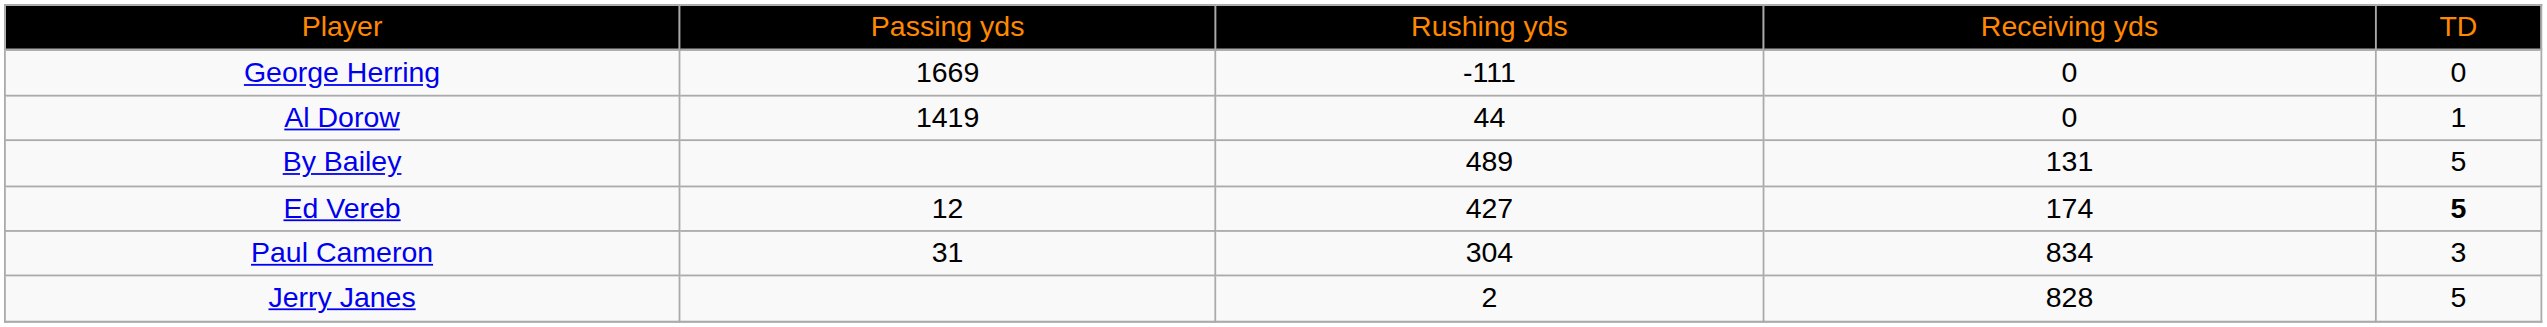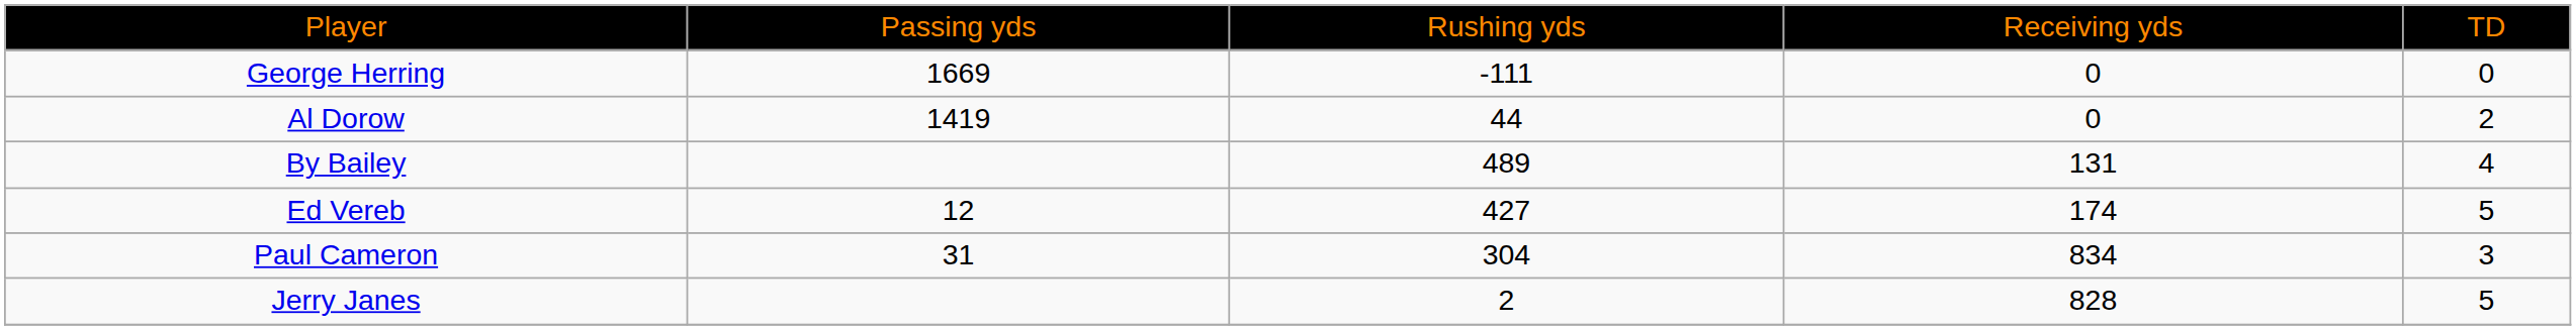 <table class="wikitable" width="90%">
 <tr align="center"  ! style="background:black;color:#FF8800;">
 <td>Player</td>
 <td>Passing yds</td>
 <td>Rushing yds</td>
 <td>Receiving yds</td>
 <td>TD</td>
 </tr>
 <tr align="center" bgcolor="">
 <td><a href='#'>George Herring</a></td>
 <td>1669</td>
 <td>-111</td>
 <td>0</td>
 <td>0</td>
 </tr>
 <tr align="center" bgcolor="">
 <td><a href='#'>Al Dorow</a></td>
 <td>1419</td>
 <td>44</td>
 <td>0</td>
-<td>1</td>
+<td>2</td>
 </tr>
 <tr align="center" bgcolor="">
 <td><a href='#'>By Bailey</a></td>
 <td></td>
 <td>489</td>
 <td>131</td>
-<td>5</td>
+<td>4</td>
 </tr>
 <tr align="center" bgcolor="">
 <td><a href='#'>Ed Vereb</a></td>
 <td>12</td>
 <td>427</td>
 <td>174</td>
-<td><strong>5</strong></td>
+<td>5</td>
 </tr>
 <tr align="center" bgcolor="">
 <td><a href='#'>Paul Cameron</a></td>
 <td>31</td>
 <td>304</td>
 <td>834</td>
 <td>3</td>
 </tr>
 <tr align="center" bgcolor="">
 <td><a href='#'>Jerry Janes</a></td>
 <td></td>
 <td>2</td>
 <td>828</td>
 <td>5</td>
 </tr>
 <tr align="center" bgcolor="">
 </tr>
 </table>
